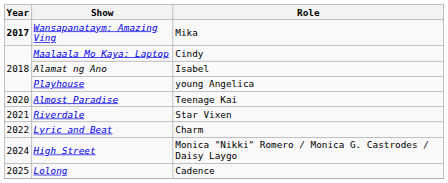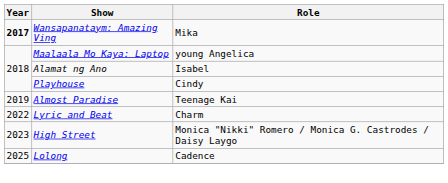 <table class="wikitable">
 <tr>
 <th>Year</th>
 <th>Show</th>
 <th>Role</th>
 </tr>
 <tr>
 <td rowspan="1"><strong>2017</strong></td>
 <td><em><a href='#'>Wansapanataym: Amazing Ving</a></em></td>
 <td>Mika</td>
 </tr>
 <tr>
 <td rowspan="3">2018</td>
 <td><em><a href='#'>Maalaala Mo Kaya: Laptop</a></em></td>
-<td>Cindy</td>
+<td>young Angelica</td>
 </tr>
 <tr>
 <td><em>Alamat ng Ano</em></td>
 <td>Isabel</td>
 </tr>
 <tr>
 <td><em><a href='#'>Playhouse</a></em></td>
-<td>young Angelica</td>
+<td>Cindy</td>
 </tr>
 <tr>
-<td>2020</td>
+<td>2019</td>
 <td><em><a href='#'>Almost Paradise</a></em></td>
 <td>Teenage Kai</td>
-</tr>
-<tr>
-<td rowspan="1">2021</td>
-<td><em><a href='#'>Riverdale</a></em></td>
-<td>Star Vixen</td>
 </tr>
 <tr>
 <td>2022</td>
 <td><em><a href='#'>Lyric and Beat</a></em></td>
 <td>Charm</td>
 </tr>
 <tr>
-<td>2024</td>
+<td>2023</td>
 <td><em><a href='#'>High Street</a></em></td>
 <td>Monica "Nikki" Romero / Monica G. Castrodes / Daisy Laygo</td>
 </tr>
 <tr>
 <td>2025</td>
 <td><em><a href='#'>Lolong</a></em></td>
 <td>Cadence</td>
 </tr>
 <tr>
 </tr>
 </table>
